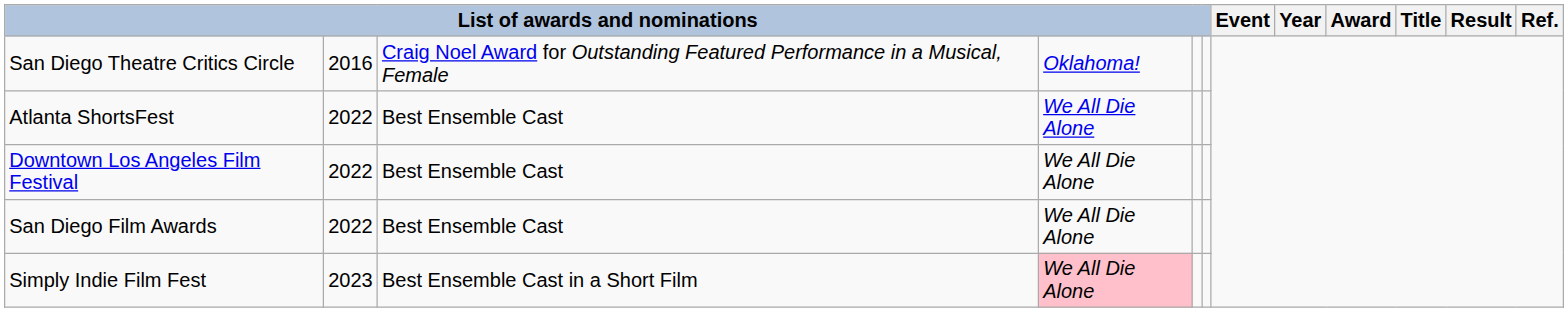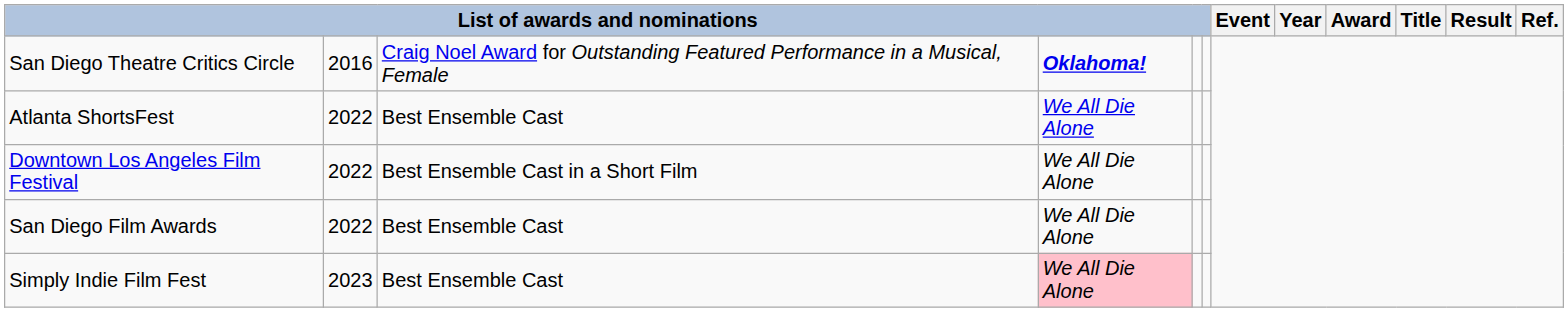 <table class="wikitable">
 <tr>
 <th colspan="6" style="background:#B0C4DE;">List of awards and nominations</th>
 <th>Event</th>
 <th>Year</th>
 <th>Award</th>
 <th>Title</th>
 <th>Result</th>
 <th>Ref.</th>
 </tr>
 <tr>
 <td>San Diego Theatre Critics Circle</td>
 <td>2016</td>
 <td><a href='#'>Craig Noel Award</a> for <em>Outstanding Featured Performance in a Musical, Female</em></td>
-<td><em><a href='#'>Oklahoma!</a></em></td>
+<td><strong><em><a href='#'>Oklahoma!</a></em></strong></td>
 <td></td>
 <td></td>
 </tr>
 <tr>
 <td>Atlanta ShortsFest</td>
 <td>2022</td>
 <td>Best Ensemble Cast</td>
 <td><em><a href='#'>We All Die Alone</a></em></td>
 <td></td>
 <td></td>
 </tr>
 <tr>
 <td><a href='#'>Downtown Los Angeles Film Festival</a></td>
 <td>2022</td>
-<td>Best Ensemble Cast</td>
+<td>Best Ensemble Cast in a Short Film</td>
 <td><em>We All Die Alone</em></td>
 <td></td>
 <td></td>
 </tr>
 <tr>
 <td>San Diego Film Awards</td>
 <td>2022</td>
 <td>Best Ensemble Cast</td>
 <td><em>We All Die Alone</em></td>
 <td></td>
 <td></td>
 </tr>
 <tr>
 <td>Simply Indie Film Fest</td>
 <td>2023</td>
-<td>Best Ensemble Cast in a Short Film</td>
+<td>Best Ensemble Cast</td>
 <td style="background: pink;"><em>We All Die Alone</em></td>
 <td></td>
 <td></td>
 </tr>
 </table>
